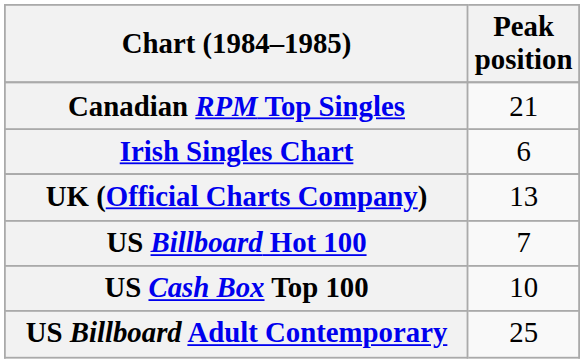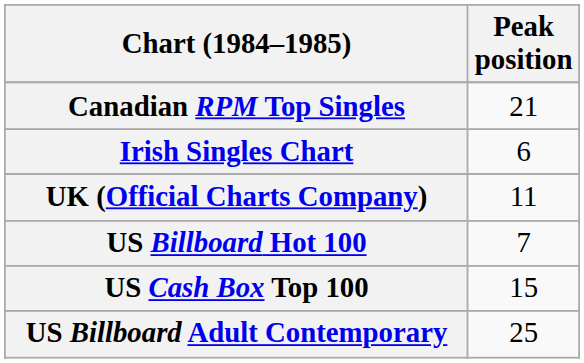 <table class="wikitable sortable plainrowheaders" style="text-align:center;">
 <tr>
 <th scope="col" width=250>Chart (1984–1985)</th>
 <th>Peak<br>position</th>
 </tr>
 <tr>
 </tr>
 <tr>
 <th scope="row">Canadian <a href='#'><em>RPM</em> Top Singles</a></th>
 <td>21</td>
 </tr>
 <tr>
 <th scope="row"><a href='#'>Irish Singles Chart</a></th>
 <td>6</td>
 </tr>
 <tr>
 </tr>
 <tr>
 </tr>
 <tr>
 </tr>
 <tr>
 <th scope="row">UK (<a href='#'>Official Charts Company</a>)</th>
-<td>13</td>
+<td>11</td>
 </tr>
 <tr>
 <th scope="row">US <a href='#'><em>Billboard</em> Hot 100</a></th>
 <td>7</td>
 </tr>
 <tr>
 <th scope="row">US <a href='#'><em>Cash Box</em></a> Top 100</th>
-<td align="center">10</td>
+<td align="center">15</td>
 </tr>
 <tr>
 <th scope="row">US <em>Billboard</em> <a href='#'>Adult Contemporary</a></th>
 <td>25</td>
 </tr>
 </table>
